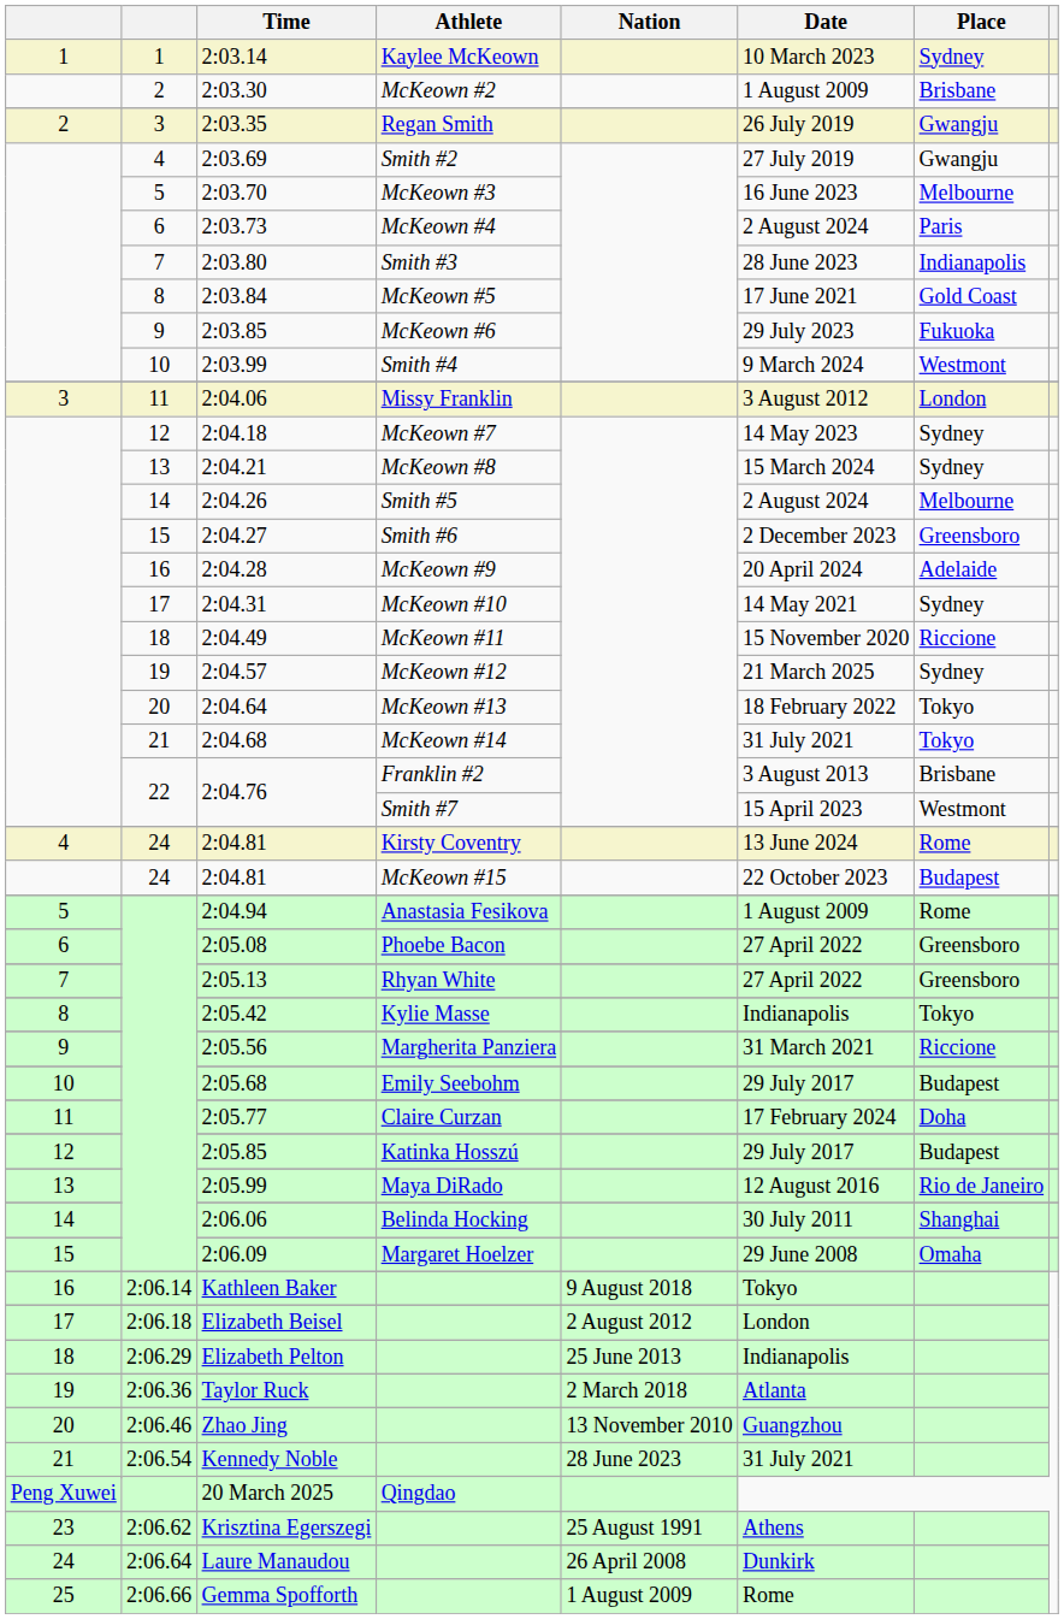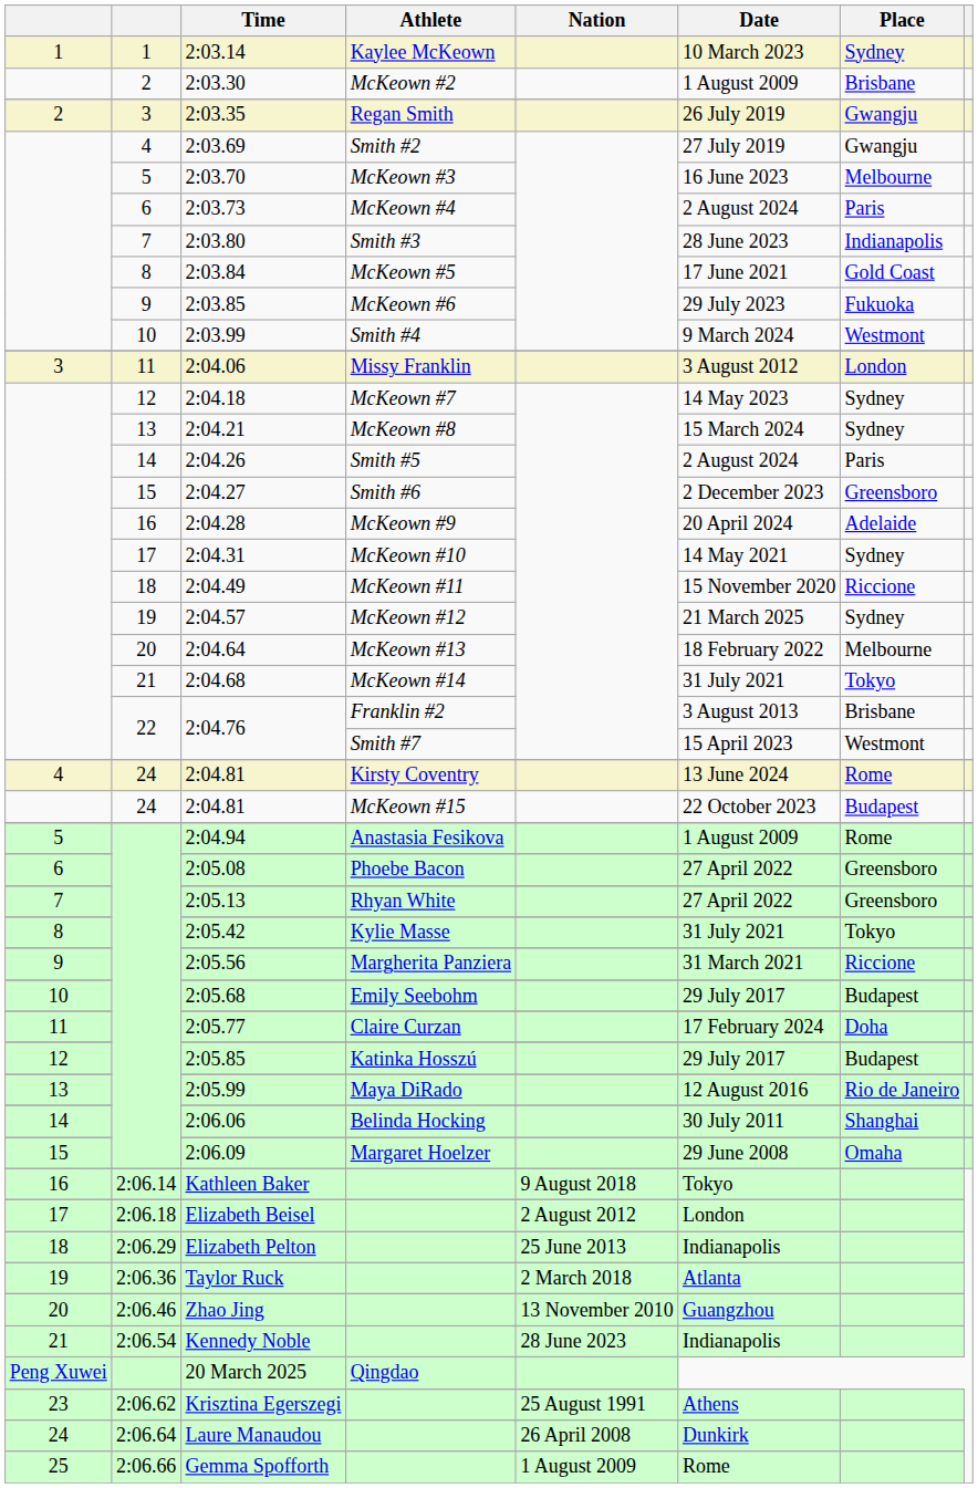 <table class="wikitable sortable">
 <tr>
 <th></th>
 <th></th>
 <th>Time</th>
 <th>Athlete</th>
 <th>Nation</th>
 <th>Date</th>
 <th>Place</th>
 <th class="unsortable"></th>
 </tr>
 <tr bgcolor=f6F5CE>
 <td align=center>1</td>
 <td align=center>1</td>
 <td>2:03.14</td>
 <td><a href='#'>Kaylee McKeown</a></td>
 <td></td>
 <td>10 March 2023</td>
 <td><a href='#'>Sydney</a></td>
 <td></td>
 </tr>
 <tr>
 <td></td>
 <td align=center>2</td>
 <td>2:03.30</td>
 <td><em>McKeown #2</em></td>
 <td></td>
 <td>1 August 2009</td>
 <td><a href='#'>Brisbane</a></td>
 <td></td>
 </tr>
 <tr>
 </tr>
 <tr bgcolor=f6F5CE>
 <td align=center>2</td>
 <td align=center>3</td>
 <td>2:03.35</td>
 <td><a href='#'>Regan Smith</a></td>
 <td></td>
 <td>26 July 2019</td>
 <td><a href='#'>Gwangju</a></td>
 <td></td>
 </tr>
 <tr>
 <td rowspan="7"></td>
 <td align=center>4</td>
 <td>2:03.69</td>
 <td><em>Smith #2</em></td>
 <td rowspan="7"></td>
 <td>27 July 2019</td>
 <td>Gwangju</td>
 <td></td>
 </tr>
 <tr>
 <td align=center>5</td>
 <td>2:03.70</td>
 <td><em>McKeown #3</em></td>
 <td>16 June 2023</td>
 <td><a href='#'>Melbourne</a></td>
 <td></td>
 </tr>
 <tr>
 <td align=center>6</td>
 <td>2:03.73</td>
 <td><em>McKeown #4</em></td>
 <td>2 August 2024</td>
 <td><a href='#'>Paris</a></td>
 <td></td>
 </tr>
 <tr>
 <td align=center>7</td>
 <td>2:03.80</td>
 <td><em>Smith #3</em></td>
 <td>28 June 2023</td>
 <td><a href='#'>Indianapolis</a></td>
 <td></td>
 </tr>
 <tr>
 <td align=center>8</td>
 <td>2:03.84</td>
 <td><em>McKeown #5</em></td>
 <td>17 June 2021</td>
 <td><a href='#'>Gold Coast</a></td>
 <td></td>
 </tr>
 <tr>
 <td align=center>9</td>
 <td>2:03.85</td>
 <td><em>McKeown #6</em></td>
 <td>29 July 2023</td>
 <td><a href='#'>Fukuoka</a></td>
 <td></td>
 </tr>
 <tr>
 <td align=center>10</td>
 <td>2:03.99</td>
 <td><em>Smith #4</em></td>
 <td>9 March 2024</td>
 <td><a href='#'>Westmont</a></td>
 <td></td>
 </tr>
 <tr>
 </tr>
 <tr bgcolor=f6F5CE>
 <td align=center>3</td>
 <td align=center>11</td>
 <td>2:04.06</td>
 <td><a href='#'>Missy Franklin</a></td>
 <td></td>
 <td>3 August 2012</td>
 <td><a href='#'>London</a></td>
 <td></td>
 </tr>
 <tr>
 <td rowspan="12"></td>
 <td align=center>12</td>
 <td>2:04.18</td>
 <td><em>McKeown #7</em></td>
 <td rowspan="12"></td>
 <td>14 May 2023</td>
 <td>Sydney</td>
 <td></td>
 </tr>
 <tr>
 <td align=center>13</td>
 <td>2:04.21</td>
 <td><em>McKeown #8</em></td>
 <td>15 March 2024</td>
 <td>Sydney</td>
 <td></td>
 </tr>
 <tr>
 <td align=center>14</td>
 <td>2:04.26</td>
 <td><em>Smith #5</em></td>
 <td>2 August 2024</td>
-<td><a href='#'>Melbourne</a></td>
+<td>Paris</td>
 <td></td>
 </tr>
 <tr>
 <td align=center>15</td>
 <td>2:04.27</td>
 <td><em>Smith #6</em></td>
 <td>2 December 2023</td>
 <td><a href='#'>Greensboro</a></td>
 <td></td>
 </tr>
 <tr>
 <td align=center>16</td>
 <td>2:04.28</td>
 <td><em>McKeown #9</em></td>
 <td>20 April 2024</td>
 <td><a href='#'>Adelaide</a></td>
 <td></td>
 </tr>
 <tr>
 <td align=center>17</td>
 <td>2:04.31</td>
 <td><em>McKeown #10</em></td>
 <td>14 May 2021</td>
 <td>Sydney</td>
 <td></td>
 </tr>
 <tr>
 <td align=center>18</td>
 <td>2:04.49</td>
 <td><em>McKeown #11</em></td>
 <td>15 November 2020</td>
 <td><a href='#'>Riccione</a></td>
 <td></td>
 </tr>
 <tr>
 <td align=center>19</td>
 <td>2:04.57</td>
 <td><em>McKeown #12</em></td>
 <td>21 March 2025</td>
 <td>Sydney</td>
 <td></td>
 </tr>
 <tr>
 <td align=center>20</td>
 <td>2:04.64</td>
 <td><em>McKeown #13</em></td>
 <td>18 February 2022</td>
-<td>Tokyo</td>
+<td>Melbourne</td>
 <td></td>
 </tr>
 <tr>
 <td align=center>21</td>
 <td>2:04.68</td>
 <td><em>McKeown #14</em></td>
 <td>31 July 2021</td>
 <td><a href='#'>Tokyo</a></td>
 <td></td>
 </tr>
 <tr>
 <td rowspan="2" align=center>22</td>
 <td rowspan="2">2:04.76</td>
 <td><em>Franklin #2</em></td>
 <td>3 August 2013</td>
 <td>Brisbane</td>
 <td></td>
 </tr>
 <tr>
 <td><em>Smith #7</em></td>
 <td>15 April 2023</td>
 <td>Westmont</td>
 <td></td>
 </tr>
 <tr>
 </tr>
 <tr bgcolor=f6F5CE>
 <td align=center>4</td>
 <td align=center>24</td>
 <td>2:04.81</td>
 <td><a href='#'>Kirsty Coventry</a></td>
 <td></td>
 <td>13 June 2024</td>
 <td><a href='#'>Rome</a></td>
 <td></td>
 </tr>
 <tr>
 <td></td>
 <td align=center>24</td>
 <td>2:04.81</td>
 <td><em>McKeown #15</em></td>
 <td></td>
 <td>22 October 2023</td>
 <td><a href='#'>Budapest</a></td>
 <td></td>
 </tr>
 <tr>
 </tr>
 <tr bgcolor=CCFFCC>
 <td align=center>5</td>
 <td rowspan="21"></td>
 <td>2:04.94</td>
 <td><a href='#'>Anastasia Fesikova</a></td>
 <td></td>
 <td>1 August 2009</td>
 <td>Rome</td>
 <td></td>
 </tr>
 <tr>
 </tr>
 <tr bgcolor=CCFFCC>
 <td align=center>6</td>
 <td>2:05.08</td>
 <td><a href='#'>Phoebe Bacon</a></td>
 <td></td>
 <td>27 April 2022</td>
 <td>Greensboro</td>
 <td></td>
 </tr>
 <tr>
 </tr>
 <tr bgcolor=CCFFCC>
 <td align=center>7</td>
 <td>2:05.13</td>
 <td><a href='#'>Rhyan White</a></td>
 <td></td>
 <td>27 April 2022</td>
 <td>Greensboro</td>
 <td></td>
 </tr>
 <tr>
 </tr>
 <tr bgcolor=CCFFCC>
 <td align=center>8</td>
 <td>2:05.42</td>
 <td><a href='#'>Kylie Masse</a></td>
 <td></td>
-<td>Indianapolis</td>
+<td>31 July 2021</td>
 <td>Tokyo</td>
 <td></td>
 </tr>
 <tr>
 </tr>
 <tr bgcolor=CCFFCC>
 <td align=center>9</td>
 <td>2:05.56</td>
 <td><a href='#'>Margherita Panziera</a></td>
 <td></td>
 <td>31 March 2021</td>
 <td><a href='#'>Riccione</a></td>
 <td></td>
 </tr>
 <tr>
 </tr>
 <tr bgcolor=CCFFCC>
 <td align=center>10</td>
 <td>2:05.68</td>
 <td><a href='#'>Emily Seebohm</a></td>
 <td></td>
 <td>29 July 2017</td>
 <td>Budapest</td>
 <td></td>
 </tr>
 <tr>
 </tr>
 <tr bgcolor=CCFFCC>
 <td align=center>11</td>
 <td>2:05.77</td>
 <td><a href='#'>Claire Curzan</a></td>
 <td></td>
 <td>17 February 2024</td>
 <td><a href='#'>Doha</a></td>
 <td></td>
 </tr>
 <tr>
 </tr>
 <tr bgcolor=CCFFCC>
 <td align=center>12</td>
 <td>2:05.85</td>
 <td><a href='#'>Katinka Hosszú</a></td>
 <td></td>
 <td>29 July 2017</td>
 <td>Budapest</td>
 <td></td>
 </tr>
 <tr>
 </tr>
 <tr bgcolor=CCFFCC>
 <td align=center>13</td>
 <td>2:05.99</td>
 <td><a href='#'>Maya DiRado</a></td>
 <td></td>
 <td>12 August 2016</td>
 <td><a href='#'>Rio de Janeiro</a></td>
 <td></td>
 </tr>
 <tr>
 </tr>
 <tr bgcolor=CCFFCC>
 <td align=center>14</td>
 <td>2:06.06</td>
 <td><a href='#'>Belinda Hocking</a></td>
 <td></td>
 <td>30 July 2011</td>
 <td><a href='#'>Shanghai</a></td>
 <td></td>
 </tr>
 <tr>
 </tr>
 <tr bgcolor=CCFFCC>
 <td align=center>15</td>
 <td>2:06.09</td>
 <td><a href='#'>Margaret Hoelzer</a></td>
 <td></td>
 <td>29 June 2008</td>
 <td><a href='#'>Omaha</a></td>
 <td></td>
 </tr>
 <tr>
 </tr>
 <tr bgcolor=CCFFCC>
 <td align=center>16</td>
 <td>2:06.14</td>
 <td><a href='#'>Kathleen Baker</a></td>
 <td></td>
 <td>9 August 2018</td>
 <td>Tokyo</td>
 <td></td>
 </tr>
 <tr>
 </tr>
 <tr bgcolor=CCFFCC>
 <td align=center>17</td>
 <td>2:06.18</td>
 <td><a href='#'>Elizabeth Beisel</a></td>
 <td></td>
 <td>2 August 2012</td>
 <td>London</td>
 <td></td>
 </tr>
 <tr>
 </tr>
 <tr bgcolor=CCFFCC>
 <td align=center>18</td>
 <td>2:06.29</td>
 <td><a href='#'>Elizabeth Pelton</a></td>
 <td></td>
 <td>25 June 2013</td>
 <td>Indianapolis</td>
 <td></td>
 </tr>
 <tr>
 </tr>
 <tr bgcolor=CCFFCC>
 <td align=center>19</td>
 <td>2:06.36</td>
 <td><a href='#'>Taylor Ruck</a></td>
 <td></td>
 <td>2 March 2018</td>
 <td><a href='#'>Atlanta</a></td>
 <td></td>
 </tr>
 <tr>
 </tr>
 <tr bgcolor=CCFFCC>
 <td align=center>20</td>
 <td>2:06.46</td>
 <td><a href='#'>Zhao Jing</a></td>
 <td></td>
 <td>13 November 2010</td>
 <td><a href='#'>Guangzhou</a></td>
 <td></td>
 </tr>
 <tr>
 </tr>
 <tr bgcolor=CCFFCC>
 <td rowspan="2" align=center>21</td>
 <td rowspan="2">2:06.54</td>
 <td><a href='#'>Kennedy Noble</a></td>
 <td></td>
 <td>28 June 2023</td>
-<td>31 July 2021</td>
+<td>Indianapolis</td>
 <td></td>
 </tr>
 <tr>
 </tr>
 <tr bgcolor=CCFFCC>
 <td><a href='#'>Peng Xuwei</a></td>
 <td></td>
 <td>20 March 2025</td>
 <td><a href='#'>Qingdao</a></td>
 <td></td>
 </tr>
 <tr>
 </tr>
 <tr bgcolor=CCFFCC>
 <td align=center>23</td>
 <td>2:06.62</td>
 <td><a href='#'>Krisztina Egerszegi</a></td>
 <td></td>
 <td>25 August 1991</td>
 <td><a href='#'>Athens</a></td>
 <td></td>
 </tr>
 <tr>
 </tr>
 <tr bgcolor=CCFFCC>
 <td align=center>24</td>
 <td>2:06.64</td>
 <td><a href='#'>Laure Manaudou</a></td>
 <td></td>
 <td>26 April 2008</td>
 <td><a href='#'>Dunkirk</a></td>
 <td></td>
 </tr>
 <tr>
 </tr>
 <tr bgcolor=CCFFCC>
 <td align=center>25</td>
 <td>2:06.66</td>
 <td><a href='#'>Gemma Spofforth</a></td>
 <td></td>
 <td>1 August 2009</td>
 <td>Rome</td>
 <td></td>
 </tr>
 </table>
